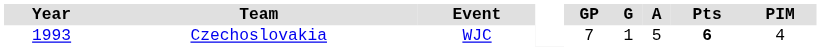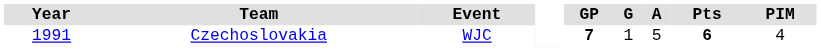 <table border="0" cellpadding="1" cellspacing="0" style="text-align:center; width:50em">
 <tr ALIGN="center" bgcolor="#e0e0e0">
 <th>Year</th>
 <th>Team</th>
 <th>Event</th>
 <th rowspan="99" bgcolor="#ffffff"> </th>
 <th>GP</th>
 <th>G</th>
 <th>A</th>
 <th>Pts</th>
 <th>PIM</th>
 </tr>
 <tr>
-<td><a href='#'>1993</a></td>
+<td><a href='#'>1991</a></td>
 <td><a href='#'>Czechoslovakia</a></td>
 <td><a href='#'>WJC</a></td>
-<td>7</td>
+<td><strong>7</strong></td>
 <td>1</td>
 <td>5</td>
 <td><strong>6</strong></td>
 <td>4</td>
 </tr>
 </table>
